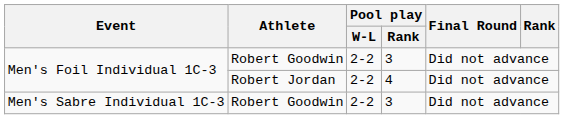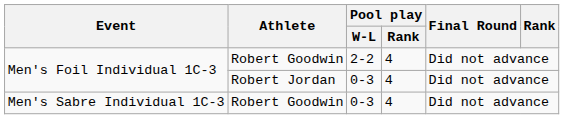 <table class="wikitable">
 <tr>
 <th rowspan="2">Event</th>
 <th rowspan="2">Athlete</th>
 <th colspan="2">Pool play</th>
 <th rowspan="2">Final Round</th>
 <th rowspan="2">Rank</th>
 </tr>
 <tr>
 <th>W-L</th>
 <th>Rank</th>
 </tr>
 <tr>
 <td rowspan="2">Men's Foil Individual 1C-3</td>
 <td>Robert Goodwin</td>
 <td>2-2</td>
-<td>3</td>
+<td>4</td>
 <td colspan="2">Did not advance</td>
 </tr>
 <tr>
 <td>Robert Jordan</td>
-<td>2-2</td>
+<td>0-3</td>
 <td>4</td>
 <td colspan="2">Did not advance</td>
 </tr>
 <tr>
 <td>Men's Sabre Individual 1C-3</td>
 <td>Robert Goodwin</td>
-<td>2-2</td>
-<td>3</td>
+<td>0-3</td>
+<td>4</td>
 <td colspan="2">Did not advance</td>
 </tr>
 </table>
